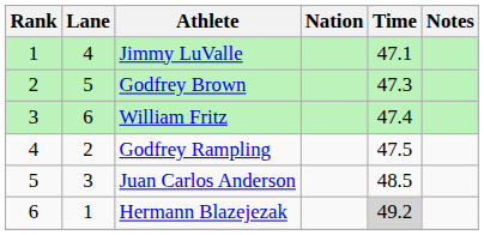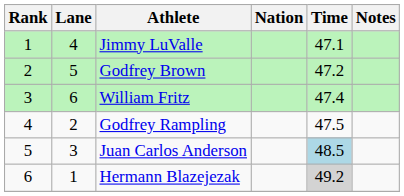 <table class="wikitable sortable" style="text-align:center">
 <tr>
 <th>Rank</th>
 <th>Lane</th>
 <th>Athlete</th>
 <th>Nation</th>
 <th>Time</th>
 <th>Notes</th>
 </tr>
 <tr bgcolor=bbf3bb>
 <td>1</td>
 <td>4</td>
 <td align=left><a href='#'>Jimmy LuValle</a></td>
 <td align=left></td>
 <td>47.1</td>
 <td></td>
 </tr>
 <tr bgcolor=bbf3bb>
 <td>2</td>
 <td>5</td>
 <td align=left><a href='#'>Godfrey Brown</a></td>
 <td align=left></td>
-<td>47.3</td>
+<td>47.2</td>
 <td></td>
 </tr>
 <tr bgcolor=bbf3bb>
 <td>3</td>
 <td>6</td>
 <td align=left><a href='#'>William Fritz</a></td>
 <td align=left></td>
 <td>47.4</td>
 <td></td>
 </tr>
 <tr>
 <td>4</td>
 <td>2</td>
 <td align=left><a href='#'>Godfrey Rampling</a></td>
 <td align=left></td>
 <td>47.5</td>
 <td></td>
 </tr>
 <tr>
 <td>5</td>
 <td>3</td>
 <td align=left><a href='#'>Juan Carlos Anderson</a></td>
 <td align=left></td>
-<td>48.5</td>
+<td style="background: lightblue;">48.5</td>
 <td></td>
 </tr>
 <tr>
 <td>6</td>
 <td>1</td>
 <td align=left><a href='#'>Hermann Blazejezak</a></td>
 <td align=left></td>
 <td style="background: lightgrey;">49.2</td>
 <td></td>
 </tr>
 <tr>
 </tr>
 </table>
